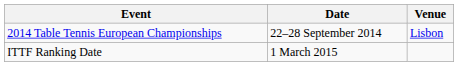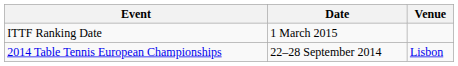 <table class="wikitable" width=600>
 <tr>
 <th>Event</th>
 <th>Date</th>
 <th>Venue</th>
 </tr>
 <tr>
+<td>ITTF Ranking Date</td>
+<td>1 March 2015</td>
+<td></td>
+</tr>
+<tr>
 <td><a href='#'>2014 Table Tennis European Championships</a></td>
 <td>22–28 September 2014</td>
 <td> <a href='#'>Lisbon</a></td>
 </tr>
-<tr>
-<td>ITTF Ranking Date</td>
-<td>1 March 2015</td>
-<td></td>
-</tr>
 </table>
